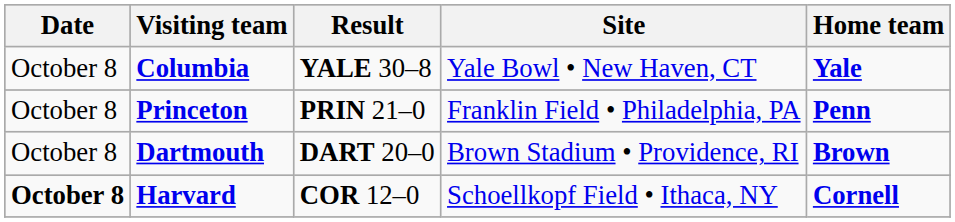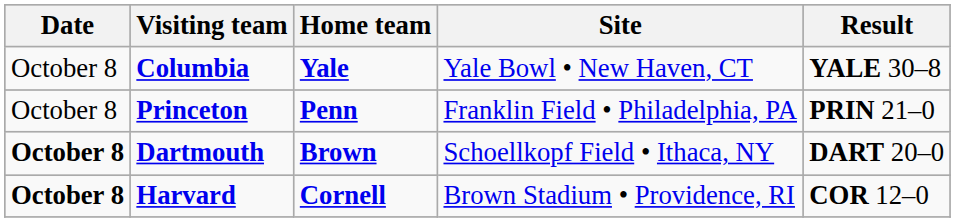 <table class="wikitable">
 <tr>
 <th>Date</th>
 <th>Visiting team</th>
+<th>Home team</th>
+<th>Site</th>
 <th>Result</th>
-<th>Site</th>
-<th>Home team</th>
 </tr>
 <tr>
 <td>October 8</td>
 <td><strong><a href='#'>Columbia</a></strong></td>
+<td><strong><a href='#'>Yale</a></strong></td>
+<td><a href='#'>Yale Bowl</a> • <a href='#'>New Haven, CT</a></td>
 <td><strong>YALE</strong> 30–8</td>
-<td><a href='#'>Yale Bowl</a> • <a href='#'>New Haven, CT</a></td>
-<td><strong><a href='#'>Yale</a></strong></td>
 </tr>
 <tr>
 <td>October 8</td>
 <td><strong><a href='#'>Princeton</a></strong></td>
+<td><strong><a href='#'>Penn</a></strong></td>
+<td><a href='#'>Franklin Field</a> • <a href='#'>Philadelphia, PA</a></td>
 <td><strong>PRIN</strong> 21–0</td>
-<td><a href='#'>Franklin Field</a> • <a href='#'>Philadelphia, PA</a></td>
-<td><strong><a href='#'>Penn</a></strong></td>
 </tr>
 <tr>
-<td>October 8</td>
+<td><strong>October 8</strong></td>
 <td><strong><a href='#'>Dartmouth</a></strong></td>
+<td><strong><a href='#'>Brown</a></strong></td>
+<td><a href='#'>Schoellkopf Field</a> • <a href='#'>Ithaca, NY</a></td>
 <td><strong>DART</strong> 20–0</td>
-<td><a href='#'>Brown Stadium</a> • <a href='#'>Providence, RI</a></td>
-<td><strong><a href='#'>Brown</a></strong></td>
 </tr>
 <tr>
 <td><strong>October 8</strong></td>
 <td><strong><a href='#'>Harvard</a></strong></td>
+<td><strong><a href='#'>Cornell</a></strong></td>
+<td><a href='#'>Brown Stadium</a> • <a href='#'>Providence, RI</a></td>
 <td><strong>COR</strong> 12–0</td>
-<td><a href='#'>Schoellkopf Field</a> • <a href='#'>Ithaca, NY</a></td>
-<td><strong><a href='#'>Cornell</a></strong></td>
 </tr>
 </table>
